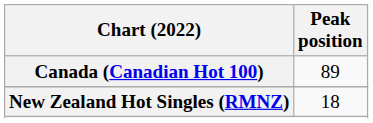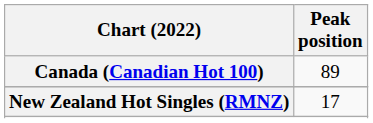 <table class="wikitable sortable plainrowheaders" style="text-align:center">
 <tr>
 <th scope="col">Chart (2022)</th>
 <th scope="col">Peak<br>position</th>
 </tr>
 <tr>
 <th scope="row">Canada (<a href='#'>Canadian Hot 100</a>)</th>
 <td>89</td>
 </tr>
 <tr>
 </tr>
 <tr>
 <th scope="row">New Zealand Hot Singles (<a href='#'>RMNZ</a>)</th>
-<td>18</td>
+<td>17</td>
 </tr>
 <tr>
 </tr>
 <tr>
 </tr>
 <tr>
 </tr>
 </table>
